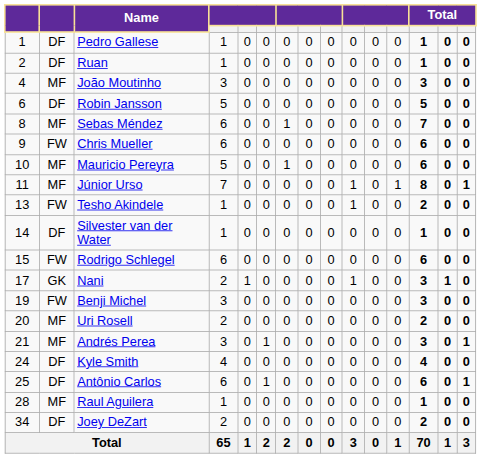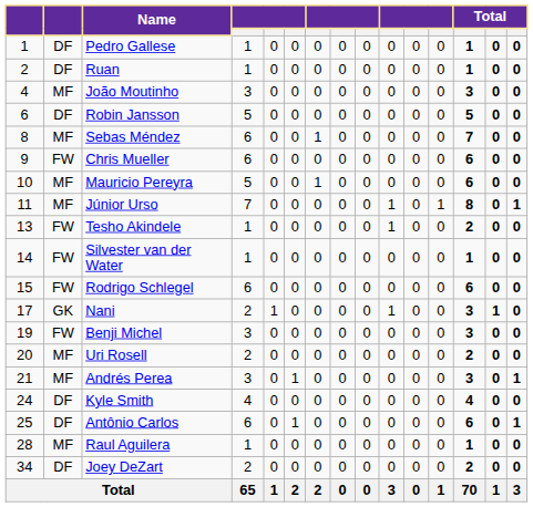 <table class="wikitable sortable" style="text-align:center;">
 <tr>
 <th rowspan="2" style="background:#5E299A; color:white; border:2px solid #F8E196; width:35px;" scope="col"></th>
 <th rowspan="2" style="background:#5E299A; color:white; border:2px solid #F8E196; width:35px;" scope="col"></th>
 <th rowspan="2" style="background:#5E299A; color:white; border:2px solid #F8E196; width:160px;" scope="col">Name</th>
 <th colspan="3" style="background:#5E299A; color:white; border:2px solid #F8E196; width:75px;" scope="col"></th>
 <th colspan="3" style="background:#5E299A; color:white; border:2px solid #F8E196; width:75px;" scope="col"></th>
 <th colspan="3" style="background:#5E299A; color:white; border:2px solid #F8E196; width:75px;" scope="col"></th>
 <th colspan="3" style="background:#5E299A; color:white; border:2px solid #F8E196; width:75px;" scope="col">Total</th>
 </tr>
 <tr>
 <th></th>
 <th></th>
 <th></th>
 <th></th>
 <th></th>
 <th></th>
 <th></th>
 <th></th>
 <th></th>
 <th></th>
 <th></th>
 <th></th>
 </tr>
 <tr>
 <td>1</td>
 <td>DF</td>
 <td align="left"> <a href='#'>Pedro Gallese</a></td>
 <td>1</td>
 <td>0</td>
 <td>0</td>
 <td>0</td>
 <td>0</td>
 <td>0</td>
 <td>0</td>
 <td>0</td>
 <td>0</td>
 <td><strong>1</strong></td>
 <td><strong>0</strong></td>
 <td><strong>0</strong></td>
 </tr>
 <tr>
 <td>2</td>
 <td>DF</td>
 <td align="left"> <a href='#'>Ruan</a></td>
 <td>1</td>
 <td>0</td>
 <td>0</td>
 <td>0</td>
 <td>0</td>
 <td>0</td>
 <td>0</td>
 <td>0</td>
 <td>0</td>
 <td><strong>1</strong></td>
 <td><strong>0</strong></td>
 <td><strong>0</strong></td>
 </tr>
 <tr>
 <td>4</td>
 <td>MF</td>
 <td align="left"> <a href='#'>João Moutinho</a></td>
 <td>3</td>
 <td>0</td>
 <td>0</td>
 <td>0</td>
 <td>0</td>
 <td>0</td>
 <td>0</td>
 <td>0</td>
 <td>0</td>
 <td><strong>3</strong></td>
 <td><strong>0</strong></td>
 <td><strong>0</strong></td>
 </tr>
 <tr>
 <td>6</td>
 <td>DF</td>
 <td align="left"> <a href='#'>Robin Jansson</a></td>
 <td>5</td>
 <td>0</td>
 <td>0</td>
 <td>0</td>
 <td>0</td>
 <td>0</td>
 <td>0</td>
 <td>0</td>
 <td>0</td>
 <td><strong>5</strong></td>
 <td><strong>0</strong></td>
 <td><strong>0</strong></td>
 </tr>
 <tr>
 <td>8</td>
 <td>MF</td>
 <td align="left"> <a href='#'>Sebas Méndez</a></td>
 <td>6</td>
 <td>0</td>
 <td>0</td>
 <td>1</td>
 <td>0</td>
 <td>0</td>
 <td>0</td>
 <td>0</td>
 <td>0</td>
 <td><strong>7</strong></td>
 <td><strong>0</strong></td>
 <td><strong>0</strong></td>
 </tr>
 <tr>
 <td>9</td>
 <td>FW</td>
 <td align="left"> <a href='#'>Chris Mueller</a></td>
 <td>6</td>
 <td>0</td>
 <td>0</td>
 <td>0</td>
 <td>0</td>
 <td>0</td>
 <td>0</td>
 <td>0</td>
 <td>0</td>
 <td><strong>6</strong></td>
 <td><strong>0</strong></td>
 <td><strong>0</strong></td>
 </tr>
 <tr>
 <td>10</td>
 <td>MF</td>
 <td align="left"> <a href='#'>Mauricio Pereyra</a></td>
 <td>5</td>
 <td>0</td>
 <td>0</td>
 <td>1</td>
 <td>0</td>
 <td>0</td>
 <td>0</td>
 <td>0</td>
 <td>0</td>
 <td><strong>6</strong></td>
 <td><strong>0</strong></td>
 <td><strong>0</strong></td>
 </tr>
 <tr>
 <td>11</td>
 <td>MF</td>
 <td align="left"> <a href='#'>Júnior Urso</a></td>
 <td>7</td>
 <td>0</td>
 <td>0</td>
 <td>0</td>
 <td>0</td>
 <td>0</td>
 <td>1</td>
 <td>0</td>
 <td>1</td>
 <td><strong>8</strong></td>
 <td><strong>0</strong></td>
 <td><strong>1</strong></td>
 </tr>
 <tr>
 <td>13</td>
 <td>FW</td>
 <td align="left"> <a href='#'>Tesho Akindele</a></td>
 <td>1</td>
 <td>0</td>
 <td>0</td>
 <td>0</td>
 <td>0</td>
 <td>0</td>
 <td>1</td>
 <td>0</td>
 <td>0</td>
 <td><strong>2</strong></td>
 <td><strong>0</strong></td>
 <td><strong>0</strong></td>
 </tr>
 <tr>
 <td>14</td>
-<td>DF</td>
+<td>FW</td>
 <td align="left"> <a href='#'>Silvester van der Water</a></td>
 <td>1</td>
 <td>0</td>
 <td>0</td>
 <td>0</td>
 <td>0</td>
 <td>0</td>
 <td>0</td>
 <td>0</td>
 <td>0</td>
 <td><strong>1</strong></td>
 <td><strong>0</strong></td>
 <td><strong>0</strong></td>
 </tr>
 <tr>
 <td>15</td>
 <td>FW</td>
 <td align="left"> <a href='#'>Rodrigo Schlegel</a></td>
 <td>6</td>
 <td>0</td>
 <td>0</td>
 <td>0</td>
 <td>0</td>
 <td>0</td>
 <td>0</td>
 <td>0</td>
 <td>0</td>
 <td><strong>6</strong></td>
 <td><strong>0</strong></td>
 <td><strong>0</strong></td>
 </tr>
 <tr>
 <td>17</td>
 <td>GK</td>
 <td align="left"> <a href='#'>Nani</a></td>
 <td>2</td>
 <td>1</td>
 <td>0</td>
 <td>0</td>
 <td>0</td>
 <td>0</td>
 <td>1</td>
 <td>0</td>
 <td>0</td>
 <td><strong>3</strong></td>
 <td><strong>1</strong></td>
 <td><strong>0</strong></td>
 </tr>
 <tr>
 <td>19</td>
 <td>FW</td>
 <td align="left"> <a href='#'>Benji Michel</a></td>
 <td>3</td>
 <td>0</td>
 <td>0</td>
 <td>0</td>
 <td>0</td>
 <td>0</td>
 <td>0</td>
 <td>0</td>
 <td>0</td>
 <td><strong>3</strong></td>
 <td><strong>0</strong></td>
 <td><strong>0</strong></td>
 </tr>
 <tr>
 <td>20</td>
 <td>MF</td>
 <td align="left"> <a href='#'>Uri Rosell</a></td>
 <td>2</td>
 <td>0</td>
 <td>0</td>
 <td>0</td>
 <td>0</td>
 <td>0</td>
 <td>0</td>
 <td>0</td>
 <td>0</td>
 <td><strong>2</strong></td>
 <td><strong>0</strong></td>
 <td><strong>0</strong></td>
 </tr>
 <tr>
 <td>21</td>
 <td>MF</td>
 <td align="left"> <a href='#'>Andrés Perea</a></td>
 <td>3</td>
 <td>0</td>
 <td>1</td>
 <td>0</td>
 <td>0</td>
 <td>0</td>
 <td>0</td>
 <td>0</td>
 <td>0</td>
 <td><strong>3</strong></td>
 <td><strong>0</strong></td>
 <td><strong>1</strong></td>
 </tr>
 <tr>
 <td>24</td>
 <td>DF</td>
 <td align="left"> <a href='#'>Kyle Smith</a></td>
 <td>4</td>
 <td>0</td>
 <td>0</td>
 <td>0</td>
 <td>0</td>
 <td>0</td>
 <td>0</td>
 <td>0</td>
 <td>0</td>
 <td><strong>4</strong></td>
 <td><strong>0</strong></td>
 <td><strong>0</strong></td>
 </tr>
 <tr>
 <td>25</td>
 <td>DF</td>
 <td align="left"> <a href='#'>Antônio Carlos</a></td>
 <td>6</td>
 <td>0</td>
 <td>1</td>
 <td>0</td>
 <td>0</td>
 <td>0</td>
 <td>0</td>
 <td>0</td>
 <td>0</td>
 <td><strong>6</strong></td>
 <td><strong>0</strong></td>
 <td><strong>1</strong></td>
 </tr>
 <tr>
 <td>28</td>
 <td>MF</td>
 <td align="left"> <a href='#'>Raul Aguilera</a></td>
 <td>1</td>
 <td>0</td>
 <td>0</td>
 <td>0</td>
 <td>0</td>
 <td>0</td>
 <td>0</td>
 <td>0</td>
 <td>0</td>
 <td><strong>1</strong></td>
 <td><strong>0</strong></td>
 <td><strong>0</strong></td>
 </tr>
 <tr>
 <td>34</td>
 <td>DF</td>
 <td align="left"> <a href='#'>Joey DeZart</a></td>
 <td>2</td>
 <td>0</td>
 <td>0</td>
 <td>0</td>
 <td>0</td>
 <td>0</td>
 <td>0</td>
 <td>0</td>
 <td>0</td>
 <td><strong>2</strong></td>
 <td><strong>0</strong></td>
 <td><strong>0</strong></td>
 </tr>
 <tr>
 <th colspan="3">Total</th>
 <th>65</th>
 <th>1</th>
 <th>2</th>
 <th>2</th>
 <th>0</th>
 <th>0</th>
 <th>3</th>
 <th>0</th>
 <th>1</th>
 <th>70</th>
 <th>1</th>
 <th>3</th>
 </tr>
 </table>
